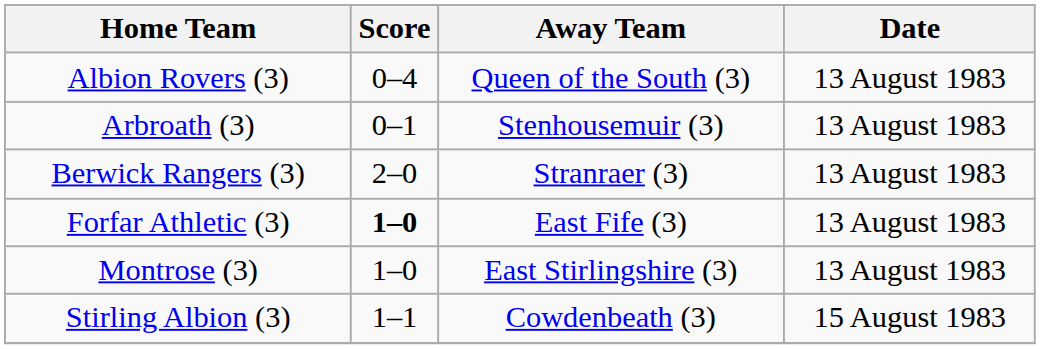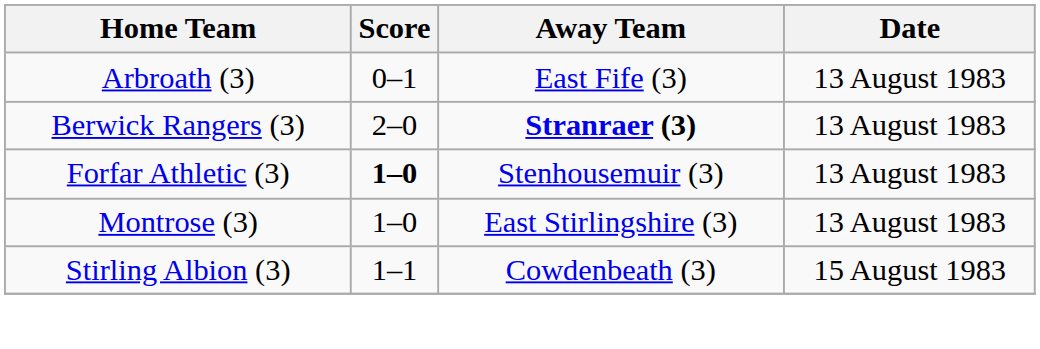 <table class="wikitable" style="text-align:center;">
 <tr>
 <th width=175>Home Team</th>
 <th width=20>Score</th>
 <th width=175>Away Team</th>
 <th width= 125>Date</th>
 </tr>
 <tr>
-<td><a href='#'>Albion Rovers</a> (3)</td>
-<td>0–4</td>
-<td><a href='#'>Queen of the South</a> (3)</td>
-<td>13 August 1983</td>
-</tr>
-<tr>
 <td><a href='#'>Arbroath</a> (3)</td>
 <td>0–1</td>
-<td><a href='#'>Stenhousemuir</a> (3)</td>
+<td><a href='#'>East Fife</a> (3)</td>
 <td>13 August 1983</td>
 </tr>
 <tr>
 <td><a href='#'>Berwick Rangers</a> (3)</td>
 <td>2–0</td>
-<td><a href='#'>Stranraer</a> (3)</td>
+<td><strong><a href='#'>Stranraer</a> (3)</strong></td>
 <td>13 August 1983</td>
 </tr>
 <tr>
 <td><a href='#'>Forfar Athletic</a> (3)</td>
 <td><strong>1–0</strong></td>
-<td><a href='#'>East Fife</a> (3)</td>
+<td><a href='#'>Stenhousemuir</a> (3)</td>
 <td>13 August 1983</td>
 </tr>
 <tr>
 <td><a href='#'>Montrose</a> (3)</td>
 <td>1–0</td>
 <td><a href='#'>East Stirlingshire</a> (3)</td>
 <td>13 August 1983</td>
 </tr>
 <tr>
 <td><a href='#'>Stirling Albion</a> (3)</td>
 <td>1–1</td>
 <td><a href='#'>Cowdenbeath</a> (3)</td>
 <td>15 August 1983</td>
 </tr>
 <tr>
 </tr>
 </table>
